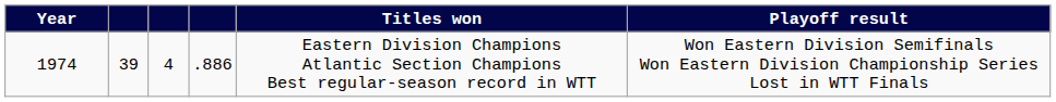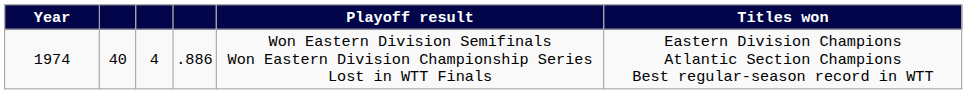 <table class="wikitable" style="text-align:center">
 <tr>
 <th style="background:#02054A; color:#FFFFFF" width="75px">Year</th>
 <th style="background:#02054A; color:#FFFFFF" width="25px"></th>
 <th style="background:#02054A; color:#FFFFFF" width="25px"></th>
 <th style="background:#02054A; color:#FFFFFF" width="25px"></th>
+<th style="background:#02054A; color:#FFFFFF" width="325px">Playoff result</th>
 <th style="background:#02054A; color:#FFFFFF" width="300px">Titles won</th>
-<th style="background:#02054A; color:#FFFFFF" width="325px">Playoff result</th>
 </tr>
 <tr style="background:">
 <td>1974</td>
-<td>39</td>
+<td>40</td>
 <td>4</td>
 <td>.886</td>
+<td>Won Eastern Division Semifinals<br>Won Eastern Division Championship Series<br>Lost in WTT Finals</td>
 <td>Eastern Division Champions<br>Atlantic Section Champions<br>Best regular-season record in WTT</td>
-<td>Won Eastern Division Semifinals<br>Won Eastern Division Championship Series<br>Lost in WTT Finals</td>
 </tr>
 </table>
